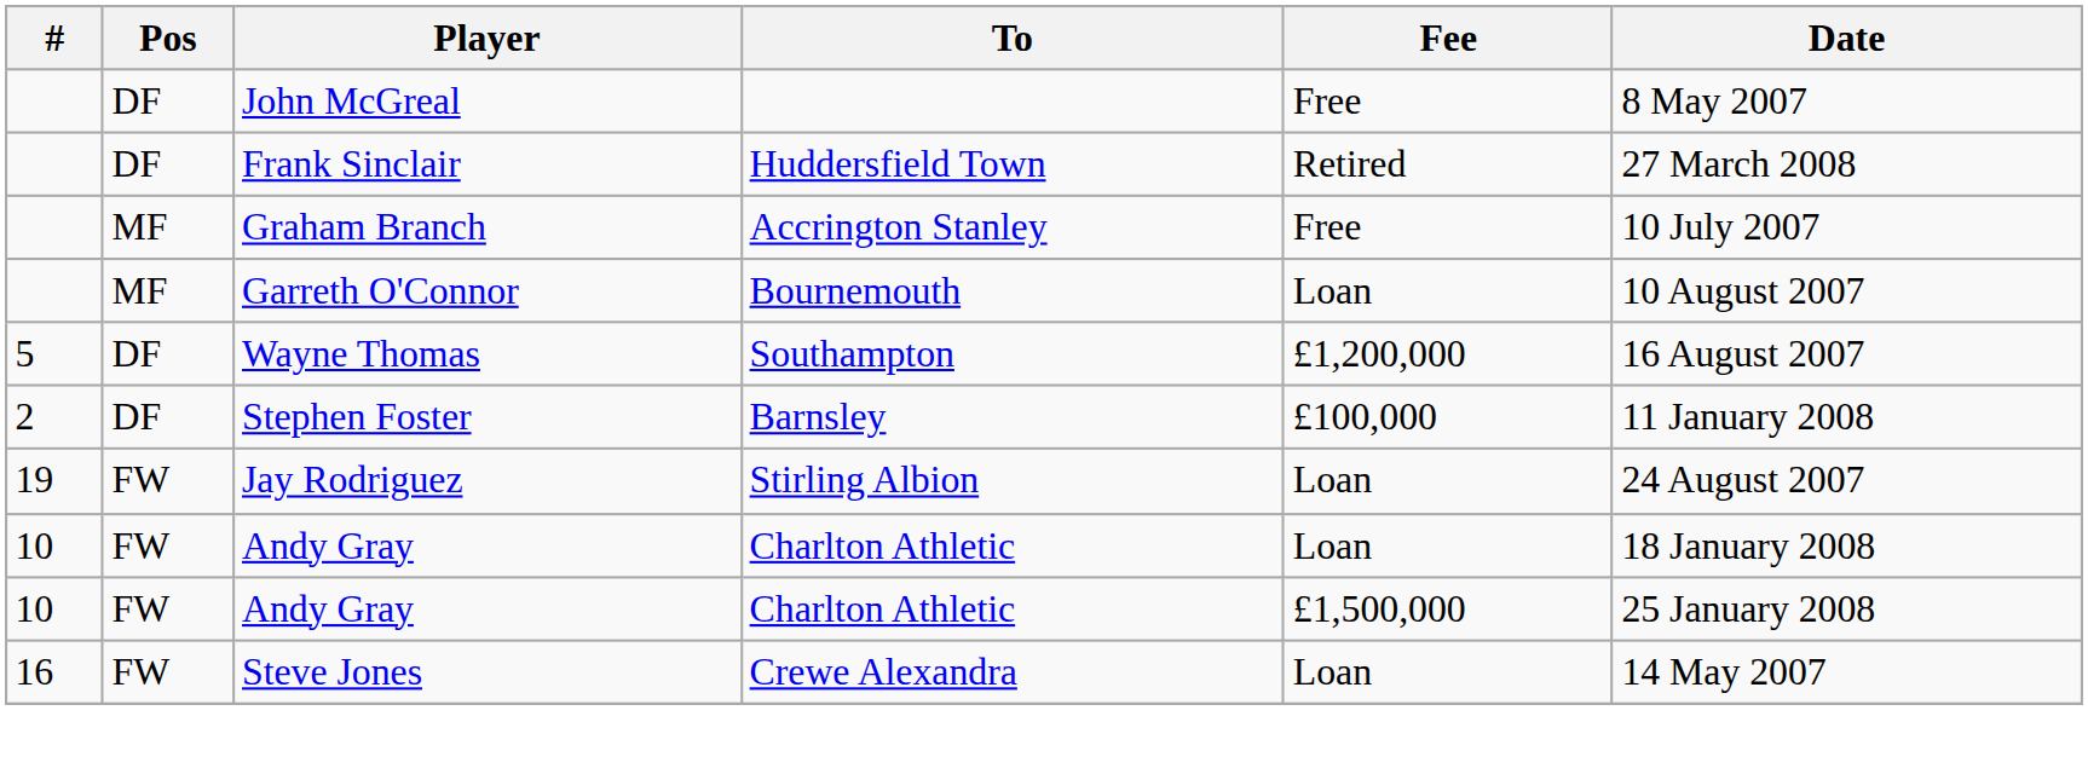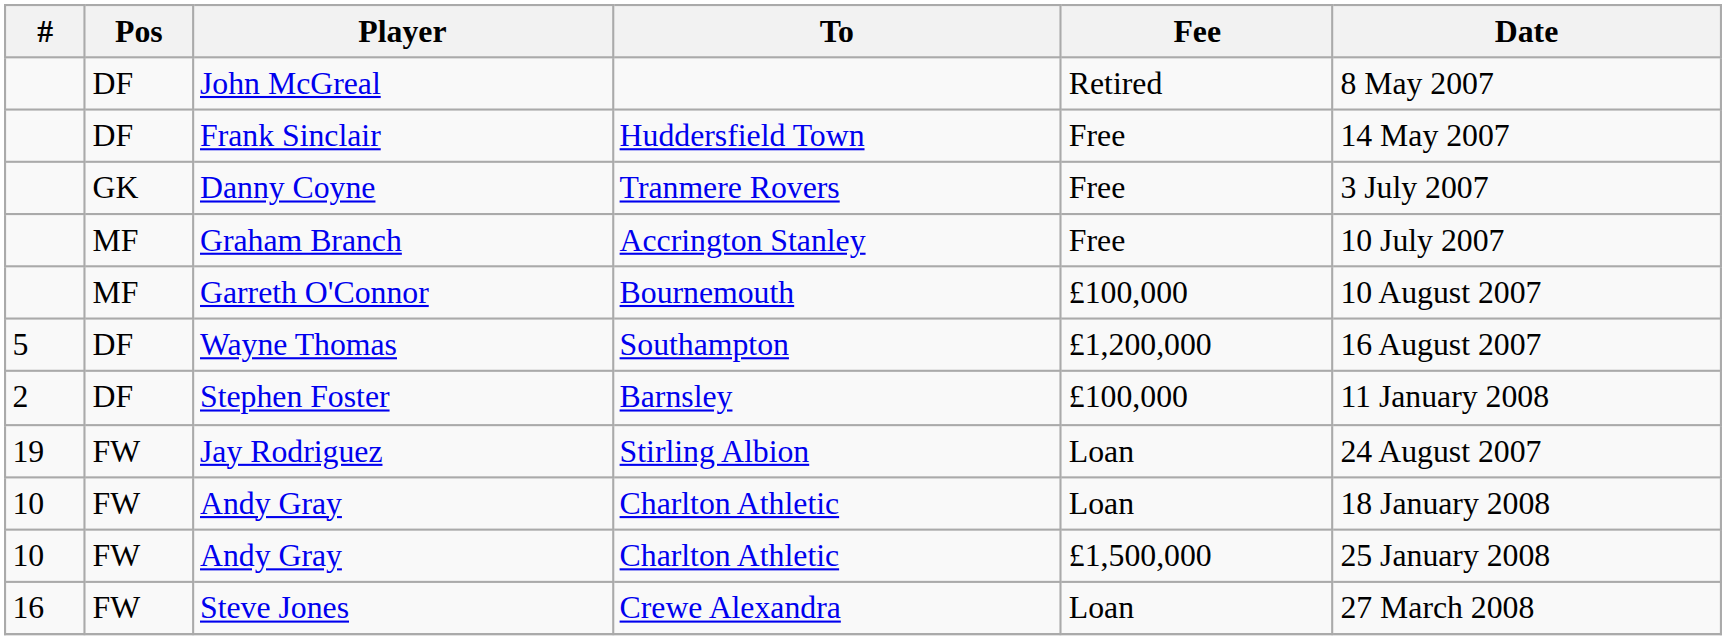 <table width=65% class="wikitable" style="text-align:center; font-size:95%; text-align:left">
 <tr>
 <th>#</th>
 <th>Pos</th>
 <th>Player</th>
 <th>To</th>
 <th>Fee</th>
 <th>Date</th>
 </tr>
 <tr --->
 <td></td>
 <td>DF</td>
 <td> <a href='#'>John McGreal</a></td>
 <td></td>
-<td>Free</td>
+<td>Retired</td>
 <td>8 May 2007</td>
 </tr>
 <tr --->
 <td></td>
 <td>DF</td>
 <td> <a href='#'>Frank Sinclair</a></td>
 <td> <a href='#'>Huddersfield Town</a></td>
-<td>Retired</td>
-<td>27 March 2008</td>
+<td>Free</td>
+<td>14 May 2007</td>
+</tr>
+<tr --->
+<td></td>
+<td>GK</td>
+<td> <a href='#'>Danny Coyne</a></td>
+<td> <a href='#'>Tranmere Rovers</a></td>
+<td>Free</td>
+<td>3 July 2007</td>
 </tr>
 <tr --->
 <td></td>
 <td>MF</td>
 <td> <a href='#'>Graham Branch</a></td>
 <td> <a href='#'>Accrington Stanley</a></td>
 <td>Free</td>
 <td>10 July 2007</td>
 </tr>
 <tr --->
 <td></td>
 <td>MF</td>
 <td> <a href='#'>Garreth O'Connor</a></td>
 <td> <a href='#'>Bournemouth</a></td>
-<td>Loan</td>
+<td>£100,000</td>
 <td>10 August 2007</td>
 </tr>
 <tr --->
 <td>5</td>
 <td>DF</td>
 <td> <a href='#'>Wayne Thomas</a></td>
 <td> <a href='#'>Southampton</a></td>
 <td>£1,200,000</td>
 <td>16 August 2007</td>
 </tr>
 <tr --->
 <td>2</td>
 <td>DF</td>
 <td> <a href='#'>Stephen Foster</a></td>
 <td> <a href='#'>Barnsley</a></td>
 <td>£100,000</td>
 <td>11 January 2008</td>
 </tr>
 <tr --->
 <td>19</td>
 <td>FW</td>
 <td> <a href='#'>Jay Rodriguez</a></td>
 <td> <a href='#'>Stirling Albion</a></td>
 <td>Loan</td>
 <td>24 August 2007</td>
 </tr>
 <tr --->
 <td>10</td>
 <td>FW</td>
 <td> <a href='#'>Andy Gray</a></td>
 <td> <a href='#'>Charlton Athletic</a></td>
 <td>Loan</td>
 <td>18 January 2008</td>
 </tr>
 <tr --->
 <td>10</td>
 <td>FW</td>
 <td> <a href='#'>Andy Gray</a></td>
 <td> <a href='#'>Charlton Athletic</a></td>
 <td>£1,500,000</td>
 <td>25 January 2008</td>
 </tr>
 <tr --->
 <td>16</td>
 <td>FW</td>
 <td> <a href='#'>Steve Jones</a></td>
 <td> <a href='#'>Crewe Alexandra</a></td>
 <td>Loan</td>
-<td>14 May 2007</td>
+<td>27 March 2008</td>
 </tr>
 <tr --->
 </tr>
 </table>
